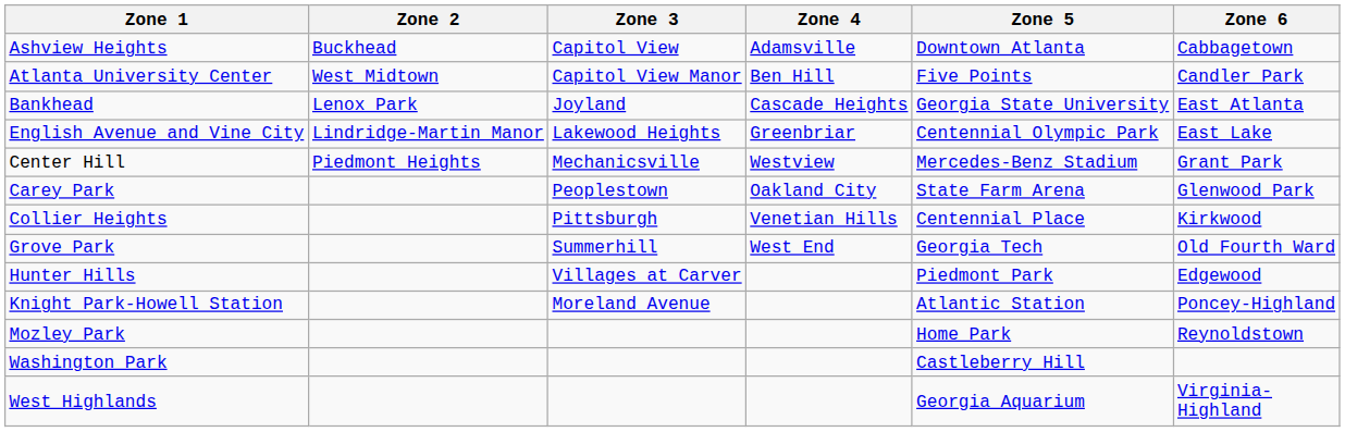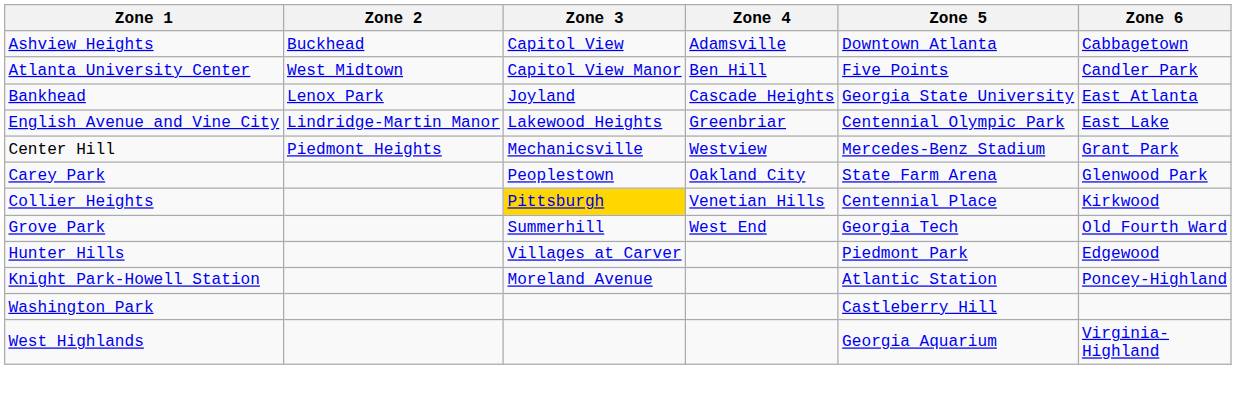 <table class="wikitable">
 <tr>
 <th>Zone 1</th>
 <th>Zone 2</th>
 <th>Zone 3</th>
 <th>Zone 4</th>
 <th>Zone 5</th>
 <th>Zone 6</th>
 </tr>
 <tr>
 <td><a href='#'>Ashview Heights</a></td>
 <td><a href='#'>Buckhead</a></td>
 <td><a href='#'>Capitol View</a></td>
 <td><a href='#'>Adamsville</a></td>
 <td><a href='#'>Downtown Atlanta</a></td>
 <td><a href='#'>Cabbagetown</a></td>
 </tr>
 <tr>
 <td><a href='#'>Atlanta University Center</a></td>
 <td><a href='#'>West Midtown</a></td>
 <td><a href='#'>Capitol View Manor</a></td>
 <td><a href='#'>Ben Hill</a></td>
 <td><a href='#'>Five Points</a></td>
 <td><a href='#'>Candler Park</a></td>
 </tr>
 <tr>
 <td><a href='#'>Bankhead</a></td>
 <td><a href='#'>Lenox Park</a></td>
 <td><a href='#'>Joyland</a></td>
 <td><a href='#'>Cascade Heights</a></td>
 <td><a href='#'>Georgia State University</a></td>
 <td><a href='#'>East Atlanta</a></td>
 </tr>
 <tr>
 <td><a href='#'>English Avenue and Vine City</a></td>
 <td><a href='#'>Lindridge-Martin Manor</a></td>
 <td><a href='#'>Lakewood Heights</a></td>
 <td><a href='#'>Greenbriar</a></td>
 <td><a href='#'>Centennial Olympic Park</a></td>
 <td><a href='#'>East Lake</a></td>
 </tr>
 <tr 8th ward>
 <td>Center Hill</td>
 <td><a href='#'>Piedmont Heights</a></td>
 <td><a href='#'>Mechanicsville</a></td>
 <td><a href='#'>Westview</a></td>
 <td><a href='#'>Mercedes-Benz Stadium</a></td>
 <td><a href='#'>Grant Park</a></td>
 </tr>
 <tr>
 <td><a href='#'>Carey Park</a></td>
 <td></td>
 <td><a href='#'>Peoplestown</a></td>
 <td><a href='#'>Oakland City</a></td>
 <td><a href='#'>State Farm Arena</a></td>
 <td><a href='#'>Glenwood Park</a></td>
 </tr>
 <tr>
 <td><a href='#'>Collier Heights</a></td>
 <td></td>
-<td><a href='#'>Pittsburgh</a></td>
+<td style="background: gold;"><a href='#'>Pittsburgh</a></td>
 <td><a href='#'>Venetian Hills</a></td>
 <td><a href='#'>Centennial Place</a></td>
 <td><a href='#'>Kirkwood</a></td>
 </tr>
 <tr>
 <td><a href='#'>Grove Park</a></td>
 <td></td>
 <td><a href='#'>Summerhill</a></td>
 <td><a href='#'>West End</a></td>
 <td><a href='#'>Georgia Tech</a></td>
 <td><a href='#'>Old Fourth Ward</a></td>
 </tr>
 <tr>
 <td><a href='#'>Hunter Hills</a></td>
 <td></td>
 <td><a href='#'>Villages at Carver</a></td>
 <td></td>
 <td><a href='#'>Piedmont Park</a></td>
 <td><a href='#'>Edgewood</a></td>
 </tr>
 <tr>
 <td><a href='#'>Knight Park-Howell Station</a></td>
 <td></td>
 <td><a href='#'>Moreland Avenue</a></td>
 <td></td>
 <td><a href='#'>Atlantic Station</a></td>
 <td><a href='#'>Poncey-Highland</a></td>
 </tr>
 <tr>
-<td><a href='#'>Mozley Park</a></td>
-<td></td>
-<td></td>
-<td></td>
-<td><a href='#'>Home Park</a></td>
-<td><a href='#'>Reynoldstown</a></td>
-</tr>
-<tr>
 <td><a href='#'>Washington Park</a></td>
 <td></td>
 <td></td>
 <td></td>
 <td><a href='#'>Castleberry Hill</a></td>
 <td></td>
 </tr>
 <tr>
 <td><a href='#'>West Highlands</a></td>
 <td></td>
 <td></td>
 <td></td>
 <td><a href='#'>Georgia Aquarium</a></td>
 <td><a href='#'>Virginia-</a><br><a href='#'>Highland</a></td>
 </tr>
 </table>
